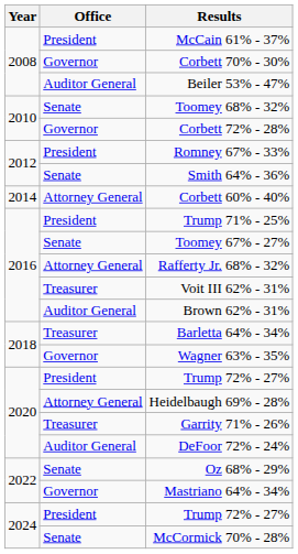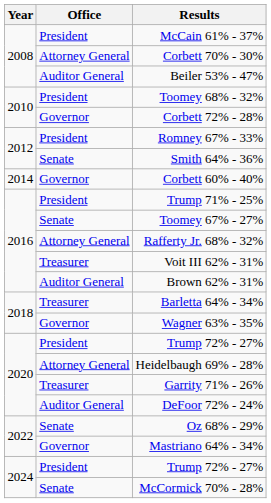 <table class=wikitable>
 <tr>
 <th>Year</th>
 <th>Office</th>
 <th>Results</th>
 </tr>
 <tr>
 <td rowspan=3>2008</td>
 <td><a href='#'>President</a></td>
 <td align="right" ><a href='#'>McCain</a> 61% - 37%</td>
 </tr>
 <tr>
-<td><a href='#'>Governor</a></td>
+<td><a href='#'>Attorney General</a></td>
 <td align="right" ><a href='#'>Corbett</a> 70% - 30%</td>
 </tr>
 <tr>
 <td><a href='#'>Auditor General</a></td>
 <td align="right" >Beiler 53% - 47%</td>
 </tr>
 <tr>
 <td rowspan=2>2010</td>
-<td><a href='#'>Senate</a></td>
+<td><a href='#'>President</a></td>
 <td align="right" ><a href='#'>Toomey</a> 68% - 32%</td>
 </tr>
 <tr>
 <td><a href='#'>Governor</a></td>
 <td align="right" ><a href='#'>Corbett</a> 72% - 28%</td>
 </tr>
 <tr>
 <td rowspan=2>2012</td>
 <td><a href='#'>President</a></td>
 <td align="right" ><a href='#'>Romney</a> 67% - 33%</td>
 </tr>
 <tr>
 <td><a href='#'>Senate</a></td>
 <td align="right" ><a href='#'>Smith</a> 64% - 36%</td>
 </tr>
 <tr>
 <td>2014</td>
-<td><a href='#'>Attorney General</a></td>
+<td><a href='#'>Governor</a></td>
 <td align="right" ><a href='#'>Corbett</a> 60% - 40%</td>
 </tr>
 <tr>
 <td rowspan=5>2016</td>
 <td><a href='#'>President</a></td>
 <td align="right" ><a href='#'>Trump</a> 71% - 25%</td>
 </tr>
 <tr>
 <td><a href='#'>Senate</a></td>
 <td align="right" ><a href='#'>Toomey</a> 67% - 27%</td>
 </tr>
 <tr>
 <td><a href='#'>Attorney General</a></td>
 <td align="right" ><a href='#'>Rafferty Jr.</a> 68% - 32%</td>
 </tr>
 <tr>
 <td><a href='#'>Treasurer</a></td>
 <td align="right" >Voit III 62% - 31%</td>
 </tr>
 <tr>
 <td><a href='#'>Auditor General</a></td>
 <td align="right" >Brown 62% - 31%</td>
 </tr>
 <tr>
 <td rowspan=2>2018</td>
 <td><a href='#'>Treasurer</a></td>
 <td align="right" ><a href='#'>Barletta</a> 64% - 34%</td>
 </tr>
 <tr>
 <td><a href='#'>Governor</a></td>
 <td align="right" ><a href='#'>Wagner</a> 63% - 35%</td>
 </tr>
 <tr>
 <td rowspan=4>2020</td>
 <td><a href='#'>President</a></td>
 <td align="right" ><a href='#'>Trump</a> 72% - 27%</td>
 </tr>
 <tr>
 <td><a href='#'>Attorney General</a></td>
 <td align="right" >Heidelbaugh 69% - 28%</td>
 </tr>
 <tr>
 <td><a href='#'>Treasurer</a></td>
 <td align="right" ><a href='#'>Garrity</a> 71% - 26%</td>
 </tr>
 <tr>
 <td><a href='#'>Auditor General</a></td>
 <td align="right" ><a href='#'>DeFoor</a> 72% - 24%</td>
 </tr>
 <tr>
 <td rowspan=2>2022</td>
 <td><a href='#'>Senate</a></td>
 <td align="right" ><a href='#'>Oz</a> 68% - 29%</td>
 </tr>
 <tr>
 <td><a href='#'>Governor</a></td>
 <td align="right" ><a href='#'>Mastriano</a> 64% - 34%</td>
 </tr>
 <tr>
 <td rowspan=2>2024</td>
 <td><a href='#'>President</a></td>
 <td align="right" ><a href='#'>Trump</a> 72% - 27%</td>
 </tr>
 <tr>
 <td><a href='#'>Senate</a></td>
 <td align="right" ><a href='#'>McCormick</a> 70% - 28%</td>
 </tr>
 </table>
